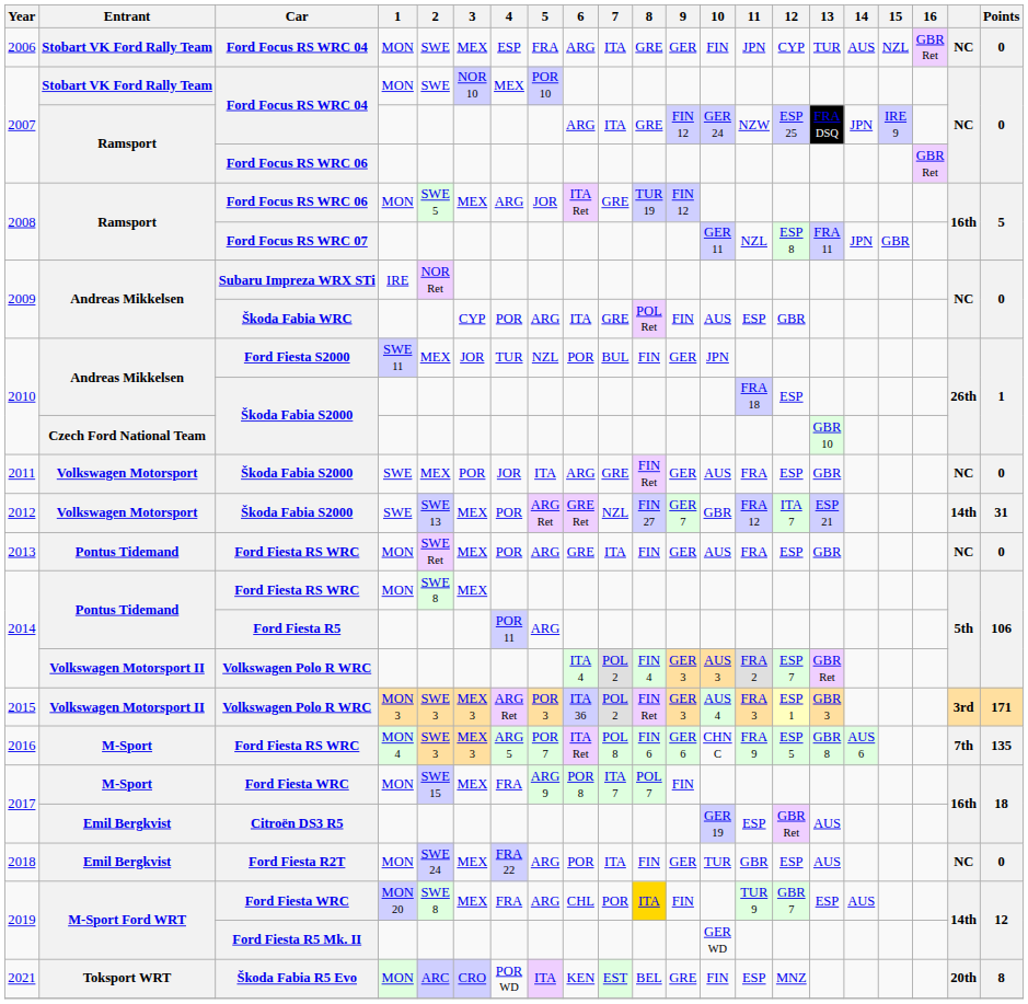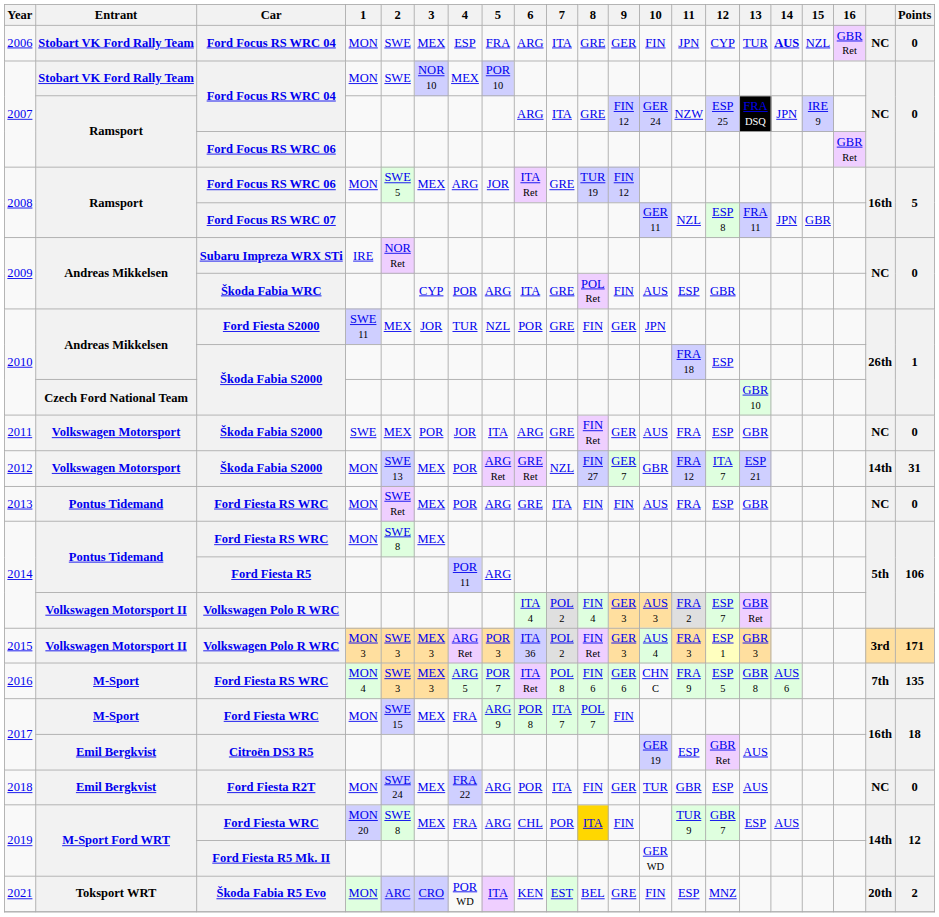 <table class="wikitable" style="text-align:center; font-size:90%">
 <tr>
 <th>Year</th>
 <th>Entrant</th>
 <th>Car</th>
 <th>1</th>
 <th>2</th>
 <th>3</th>
 <th>4</th>
 <th>5</th>
 <th>6</th>
 <th>7</th>
 <th>8</th>
 <th>9</th>
 <th>10</th>
 <th>11</th>
 <th>12</th>
 <th>13</th>
 <th>14</th>
 <th>15</th>
 <th>16</th>
 <th></th>
 <th>Points</th>
 </tr>
 <tr>
 <td><a href='#'>2006</a></td>
 <th><a href='#'>Stobart VK Ford Rally Team</a></th>
 <th><a href='#'>Ford Focus RS WRC 04</a></th>
 <td><a href='#'>MON</a></td>
 <td><a href='#'>SWE</a></td>
 <td><a href='#'>MEX</a></td>
 <td><a href='#'>ESP</a></td>
 <td><a href='#'>FRA</a></td>
 <td><a href='#'>ARG</a></td>
 <td><a href='#'>ITA</a></td>
 <td><a href='#'>GRE</a></td>
 <td><a href='#'>GER</a></td>
 <td><a href='#'>FIN</a></td>
 <td><a href='#'>JPN</a></td>
 <td><a href='#'>CYP</a></td>
 <td><a href='#'>TUR</a></td>
-<td><a href='#'>AUS</a></td>
+<td><strong><a href='#'>AUS</a></strong></td>
 <td><a href='#'>NZL</a></td>
 <td style="background:#EFCFFF;"><a href='#'>GBR</a><br><small>Ret</small></td>
 <th>NC</th>
 <th>0</th>
 </tr>
 <tr>
 <td rowspan="3"><a href='#'>2007</a></td>
 <th><a href='#'>Stobart VK Ford Rally Team</a></th>
 <th rowspan="2"><a href='#'>Ford Focus RS WRC 04</a></th>
 <td><a href='#'>MON</a></td>
 <td><a href='#'>SWE</a></td>
 <td style="background:#CFCFFF;"><a href='#'>NOR</a><br><small>10</small></td>
 <td><a href='#'>MEX</a></td>
 <td style="background:#CFCFFF;"><a href='#'>POR</a><br><small>10</small></td>
 <td></td>
 <td></td>
 <td></td>
 <td></td>
 <td></td>
 <td></td>
 <td></td>
 <td></td>
 <td></td>
 <td></td>
 <td></td>
 <th rowspan="3">NC</th>
 <th rowspan="3">0</th>
 </tr>
 <tr>
 <th rowspan="2">Ramsport</th>
 <td></td>
 <td></td>
 <td></td>
 <td></td>
 <td></td>
 <td><a href='#'>ARG</a></td>
 <td><a href='#'>ITA</a></td>
 <td><a href='#'>GRE</a></td>
 <td style="background:#CFCFFF;"><a href='#'>FIN</a><br><small>12</small></td>
 <td style="background:#CFCFFF;"><a href='#'>GER</a><br><small>24</small></td>
 <td><a href='#'>NZW</a></td>
 <td style="background:#CFCFFF;"><a href='#'>ESP</a><br><small>25</small></td>
 <td style="background:#000000; color:#ffffff"><a href='#'><span>FRA</span></a><br><small>DSQ</small></td>
 <td><a href='#'>JPN</a></td>
 <td style="background:#CFCFFF;"><a href='#'>IRE</a><br><small>9</small></td>
 <td></td>
 </tr>
 <tr>
 <th><a href='#'>Ford Focus RS WRC 06</a></th>
 <td></td>
 <td></td>
 <td></td>
 <td></td>
 <td></td>
 <td></td>
 <td></td>
 <td></td>
 <td></td>
 <td></td>
 <td></td>
 <td></td>
 <td></td>
 <td></td>
 <td></td>
 <td style="background:#EFCFFF;"><a href='#'>GBR</a><br><small>Ret</small></td>
 </tr>
 <tr>
 <td rowspan="2"><a href='#'>2008</a></td>
 <th rowspan="2">Ramsport</th>
 <th><a href='#'>Ford Focus RS WRC 06</a></th>
 <td><a href='#'>MON</a></td>
 <td style="background:#DFFFDF;"><a href='#'>SWE</a><br><small>5</small></td>
 <td><a href='#'>MEX</a></td>
 <td><a href='#'>ARG</a></td>
 <td><a href='#'>JOR</a></td>
 <td style="background:#EFCFFF;"><a href='#'>ITA</a><br><small>Ret</small></td>
 <td><a href='#'>GRE</a></td>
 <td style="background:#CFCFFF;"><a href='#'>TUR</a><br><small>19</small></td>
 <td style="background:#CFCFFF;"><a href='#'>FIN</a><br><small>12</small></td>
 <td></td>
 <td></td>
 <td></td>
 <td></td>
 <td></td>
 <td></td>
 <td></td>
 <th rowspan="2">16th</th>
 <th rowspan="2">5</th>
 </tr>
 <tr>
 <th><a href='#'>Ford Focus RS WRC 07</a></th>
 <td></td>
 <td></td>
 <td></td>
 <td></td>
 <td></td>
 <td></td>
 <td></td>
 <td></td>
 <td></td>
 <td style="background:#CFCFFF;"><a href='#'>GER</a><br><small>11</small></td>
 <td><a href='#'>NZL</a></td>
 <td style="background:#DFFFDF;"><a href='#'>ESP</a><br><small>8</small></td>
 <td style="background:#CFCFFF;"><a href='#'>FRA</a><br><small>11</small></td>
 <td><a href='#'>JPN</a></td>
 <td><a href='#'>GBR</a></td>
 <td></td>
 </tr>
 <tr>
 <td rowspan="2"><a href='#'>2009</a></td>
 <th rowspan="2">Andreas Mikkelsen</th>
 <th><a href='#'>Subaru Impreza WRX STi</a></th>
 <td><a href='#'>IRE</a></td>
 <td style="background:#EFCFFF;"><a href='#'>NOR</a><br><small>Ret</small></td>
 <td></td>
 <td></td>
 <td></td>
 <td></td>
 <td></td>
 <td></td>
 <td></td>
 <td></td>
 <td></td>
 <td></td>
 <td></td>
 <td></td>
 <td></td>
 <td></td>
 <th rowspan="2">NC</th>
 <th rowspan="2">0</th>
 </tr>
 <tr>
 <th><a href='#'>Škoda Fabia WRC</a></th>
 <td></td>
 <td></td>
 <td><a href='#'>CYP</a></td>
 <td><a href='#'>POR</a></td>
 <td><a href='#'>ARG</a></td>
 <td><a href='#'>ITA</a></td>
 <td><a href='#'>GRE</a></td>
 <td style="background:#EFCFFF;"><a href='#'>POL</a><br><small>Ret</small></td>
 <td><a href='#'>FIN</a></td>
 <td><a href='#'>AUS</a></td>
 <td><a href='#'>ESP</a></td>
 <td><a href='#'>GBR</a></td>
 <td></td>
 <td></td>
 <td></td>
 <td></td>
 </tr>
 <tr>
 <td rowspan="3"><a href='#'>2010</a></td>
 <th rowspan="2">Andreas Mikkelsen</th>
 <th><a href='#'>Ford Fiesta S2000</a></th>
 <td style="background:#CFCFFF;"><a href='#'>SWE</a><br><small>11</small></td>
 <td><a href='#'>MEX</a></td>
 <td><a href='#'>JOR</a></td>
 <td><a href='#'>TUR</a></td>
 <td><a href='#'>NZL</a></td>
 <td><a href='#'>POR</a></td>
-<td><a href='#'>BUL</a></td>
+<td><a href='#'>GRE</a></td>
 <td><a href='#'>FIN</a></td>
 <td><a href='#'>GER</a></td>
 <td><a href='#'>JPN</a></td>
 <td></td>
 <td></td>
 <td></td>
 <td></td>
 <td></td>
 <td></td>
 <th rowspan="3">26th</th>
 <th rowspan="3">1</th>
 </tr>
 <tr>
 <th rowspan="2"><a href='#'>Škoda Fabia S2000</a></th>
 <td></td>
 <td></td>
 <td></td>
 <td></td>
 <td></td>
 <td></td>
 <td></td>
 <td></td>
 <td></td>
 <td></td>
 <td style="background:#CFCFFF;"><a href='#'>FRA</a><br><small>18</small></td>
 <td><a href='#'>ESP</a></td>
 <td></td>
 <td></td>
 <td></td>
 <td></td>
 </tr>
 <tr>
 <th>Czech Ford National Team</th>
 <td></td>
 <td></td>
 <td></td>
 <td></td>
 <td></td>
 <td></td>
 <td></td>
 <td></td>
 <td></td>
 <td></td>
 <td></td>
 <td></td>
 <td style="background:#DFFFDF;"><a href='#'>GBR</a><br><small>10</small></td>
 <td></td>
 <td></td>
 <td></td>
 </tr>
 <tr>
 <td><a href='#'>2011</a></td>
 <th><a href='#'>Volkswagen Motorsport</a></th>
 <th><a href='#'>Škoda Fabia S2000</a></th>
 <td><a href='#'>SWE</a></td>
 <td><a href='#'>MEX</a></td>
 <td><a href='#'>POR</a></td>
 <td><a href='#'>JOR</a></td>
 <td><a href='#'>ITA</a></td>
 <td><a href='#'>ARG</a></td>
 <td><a href='#'>GRE</a></td>
 <td style="background:#EFCFFF;"><a href='#'>FIN</a><br><small>Ret</small></td>
 <td><a href='#'>GER</a></td>
 <td><a href='#'>AUS</a></td>
 <td><a href='#'>FRA</a></td>
 <td><a href='#'>ESP</a></td>
 <td><a href='#'>GBR</a></td>
 <td></td>
 <td></td>
 <td></td>
 <th>NC</th>
 <th>0</th>
 </tr>
 <tr>
 <td><a href='#'>2012</a></td>
 <th><a href='#'>Volkswagen Motorsport</a></th>
 <th><a href='#'>Škoda Fabia S2000</a></th>
-<td><a href='#'>SWE</a></td>
+<td><a href='#'>MON</a></td>
 <td style="background:#CFCFFF;"><a href='#'>SWE</a><br><small>13</small></td>
 <td><a href='#'>MEX</a></td>
 <td><a href='#'>POR</a></td>
 <td style="background:#EFCFFF;"><a href='#'>ARG</a><br><small>Ret</small></td>
 <td style="background:#EFCFFF;"><a href='#'>GRE</a><br><small>Ret</small></td>
 <td><a href='#'>NZL</a></td>
 <td style="background:#CFCFFF;"><a href='#'>FIN</a><br><small>27</small></td>
 <td style="background:#DFFFDF;"><a href='#'>GER</a><br><small>7</small></td>
 <td><a href='#'>GBR</a></td>
 <td style="background:#CFCFFF;"><a href='#'>FRA</a><br><small>12</small></td>
 <td style="background:#DFFFDF;"><a href='#'>ITA</a><br><small>7</small></td>
 <td style="background:#CFCFFF;"><a href='#'>ESP</a><br><small>21</small></td>
 <td></td>
 <td></td>
 <td></td>
 <th>14th</th>
 <th>31</th>
 </tr>
 <tr>
 <td><a href='#'>2013</a></td>
 <th><a href='#'>Pontus Tidemand</a></th>
 <th><a href='#'>Ford Fiesta RS WRC</a></th>
 <td><a href='#'>MON</a></td>
 <td style="background:#EFCFFF;"><a href='#'>SWE</a><br><small>Ret</small></td>
 <td><a href='#'>MEX</a></td>
 <td><a href='#'>POR</a></td>
 <td><a href='#'>ARG</a></td>
 <td><a href='#'>GRE</a></td>
 <td><a href='#'>ITA</a></td>
 <td><a href='#'>FIN</a></td>
-<td><a href='#'>GER</a></td>
+<td><a href='#'>FIN</a></td>
 <td><a href='#'>AUS</a></td>
 <td><a href='#'>FRA</a></td>
 <td><a href='#'>ESP</a></td>
 <td><a href='#'>GBR</a></td>
 <td></td>
 <td></td>
 <td></td>
 <th>NC</th>
 <th>0</th>
 </tr>
 <tr>
 <td rowspan=3><a href='#'>2014</a></td>
 <th rowspan=2><a href='#'>Pontus Tidemand</a></th>
 <th><a href='#'>Ford Fiesta RS WRC</a></th>
 <td><a href='#'>MON</a></td>
 <td style="background:#DFFFDF;"><a href='#'>SWE</a><br><small>8</small></td>
 <td><a href='#'>MEX</a></td>
 <td></td>
 <td></td>
 <td></td>
 <td></td>
 <td></td>
 <td></td>
 <td></td>
 <td></td>
 <td></td>
 <td></td>
 <td></td>
 <td></td>
 <td></td>
 <th rowspan=3>5th</th>
 <th rowspan=3>106</th>
 </tr>
 <tr>
 <th><a href='#'>Ford Fiesta R5</a></th>
 <td></td>
 <td></td>
 <td></td>
 <td style="background:#CFCFFF;"><a href='#'>POR</a><br><small>11</small></td>
 <td><a href='#'>ARG</a></td>
 <td></td>
 <td></td>
 <td></td>
 <td></td>
 <td></td>
 <td></td>
 <td></td>
 <td></td>
 <td></td>
 <td></td>
 <td></td>
 </tr>
 <tr>
 <th><a href='#'>Volkswagen Motorsport II</a></th>
 <th><a href='#'>Volkswagen Polo R WRC</a></th>
 <td></td>
 <td></td>
 <td></td>
 <td></td>
 <td></td>
 <td style="background:#DFFFDF;"><a href='#'>ITA</a><br><small>4</small></td>
 <td style="background:#DFDFDF;"><a href='#'>POL</a><br><small>2</small></td>
 <td style="background:#DFFFDF;"><a href='#'>FIN</a><br><small>4</small></td>
 <td style="background:#FFDF9F;"><a href='#'>GER</a><br><small>3</small></td>
 <td style="background:#FFDF9F;"><a href='#'>AUS</a><br><small>3</small></td>
 <td style="background:#DFDFDF;"><a href='#'>FRA</a><br><small>2</small></td>
 <td style="background:#DFFFDF;"><a href='#'>ESP</a><br><small>7</small></td>
 <td style="background:#EFCFFF;"><a href='#'>GBR</a><br><small>Ret</small></td>
 <td></td>
 <td></td>
 <td></td>
 </tr>
 <tr>
 <td><a href='#'>2015</a></td>
 <th><a href='#'>Volkswagen Motorsport II</a></th>
 <th><a href='#'>Volkswagen Polo R WRC</a></th>
 <td style="background:#FFDF9F;"><a href='#'>MON</a><br><small>3</small></td>
 <td style="background:#FFDF9F;"><a href='#'>SWE</a><br><small>3</small></td>
 <td style="background:#FFDF9F;"><a href='#'>MEX</a><br><small>3</small></td>
 <td style="background:#EFCFFF;"><a href='#'>ARG</a><br><small>Ret</small></td>
 <td style="background:#FFDF9F;"><a href='#'>POR</a><br><small>3</small></td>
 <td style="background:#CFCFFF;"><a href='#'>ITA</a><br><small>36</small></td>
 <td style="background:#DFDFDF;"><a href='#'>POL</a><br><small>2</small></td>
 <td style="background:#EFCFFF;"><a href='#'>FIN</a><br><small>Ret</small></td>
 <td style="background:#FFDF9F;"><a href='#'>GER</a><br><small>3</small></td>
 <td style="background:#DFFFDF;"><a href='#'>AUS</a><br><small>4</small></td>
 <td style="background:#FFDF9F;"><a href='#'>FRA</a><br><small>3</small></td>
 <td style="background:#FFFFBF;"><a href='#'>ESP</a><br><small>1</small></td>
 <td style="background:#FFDF9F;"><a href='#'>GBR</a><br><small>3</small></td>
 <td></td>
 <td></td>
 <td></td>
 <th style="background:#FFDF9F;">3rd</th>
 <th style="background:#FFDF9F;">171</th>
 </tr>
 <tr>
 <td><a href='#'>2016</a></td>
 <th><a href='#'>M-Sport</a></th>
 <th><a href='#'>Ford Fiesta RS WRC</a></th>
 <td style="background:#DFFFDF;"><a href='#'>MON</a><br><small>4</small></td>
 <td style="background:#FFDF9F;"><a href='#'>SWE</a><br><small>3</small></td>
 <td style="background:#FFDF9F;"><a href='#'>MEX</a><br><small>3</small></td>
 <td style="background:#DFFFDF;"><a href='#'>ARG</a><br><small>5</small></td>
 <td style="background:#DFFFDF;"><a href='#'>POR</a><br><small>7</small></td>
 <td style="background:#EFCFFF;"><a href='#'>ITA</a><br><small>Ret</small></td>
 <td style="background:#DFFFDF;"><a href='#'>POL</a><br><small>8</small></td>
 <td style="background:#DFFFDF;"><a href='#'>FIN</a><br><small>6</small></td>
 <td style="background:#DFFFDF;"><a href='#'>GER</a><br><small>6</small></td>
 <td><a href='#'>CHN</a><br><small>C</small></td>
 <td style="background:#DFFFDF;"><a href='#'>FRA</a><br><small>9</small></td>
 <td style="background:#DFFFDF;"><a href='#'>ESP</a><br><small>5</small></td>
 <td style="background:#DFFFDF;"><a href='#'>GBR</a><br><small>8</small></td>
 <td style="background:#DFFFDF;"><a href='#'>AUS</a><br><small>6</small></td>
 <td></td>
 <td></td>
 <th>7th</th>
 <th>135</th>
 </tr>
 <tr>
 <td rowspan=2><a href='#'>2017</a></td>
 <th><a href='#'>M-Sport</a></th>
 <th><a href='#'>Ford Fiesta WRC</a></th>
 <td><a href='#'>MON</a></td>
 <td style="background:#CFCFFF;"><a href='#'>SWE</a><br><small>15</small></td>
 <td><a href='#'>MEX</a></td>
 <td><a href='#'>FRA</a></td>
 <td style="background:#DFFFDF;"><a href='#'>ARG</a><br><small>9</small></td>
 <td style="background:#DFFFDF;"><a href='#'>POR</a><br><small>8</small></td>
 <td style="background:#DFFFDF;"><a href='#'>ITA</a><br><small>7</small></td>
 <td style="background:#DFFFDF;"><a href='#'>POL</a><br><small>7</small></td>
 <td><a href='#'>FIN</a></td>
 <td></td>
 <td></td>
 <td></td>
 <td></td>
 <td></td>
 <td></td>
 <td></td>
 <th rowspan=2>16th</th>
 <th rowspan=2>18</th>
 </tr>
 <tr>
 <th><a href='#'>Emil Bergkvist</a></th>
 <th><a href='#'>Citroën DS3 R5</a></th>
 <td></td>
 <td></td>
 <td></td>
 <td></td>
 <td></td>
 <td></td>
 <td></td>
 <td></td>
 <td></td>
 <td style="background:#CFCFFF;"><a href='#'>GER</a><br><small>19</small></td>
 <td><a href='#'>ESP</a></td>
 <td style="background:#EFCFFF;"><a href='#'>GBR</a><br><small>Ret</small></td>
 <td><a href='#'>AUS</a></td>
 <td></td>
 <td></td>
 <td></td>
 </tr>
 <tr>
 <td><a href='#'>2018</a></td>
 <th><a href='#'>Emil Bergkvist</a></th>
 <th><a href='#'>Ford Fiesta R2T</a></th>
 <td><a href='#'>MON</a></td>
 <td style="background:#CFCFFF;"><a href='#'>SWE</a><br><small>24</small></td>
 <td><a href='#'>MEX</a></td>
 <td style="background:#CFCFFF;"><a href='#'>FRA</a><br><small>22</small></td>
 <td><a href='#'>ARG</a></td>
 <td><a href='#'>POR</a></td>
 <td><a href='#'>ITA</a></td>
 <td><a href='#'>FIN</a></td>
 <td><a href='#'>GER</a></td>
 <td><a href='#'>TUR</a></td>
 <td><a href='#'>GBR</a></td>
 <td><a href='#'>ESP</a></td>
 <td><a href='#'>AUS</a></td>
 <td></td>
 <td></td>
 <td></td>
 <th>NC</th>
 <th>0</th>
 </tr>
 <tr>
 <td rowspan="2"><a href='#'>2019</a></td>
 <th rowspan="2"><a href='#'>M-Sport Ford WRT</a></th>
 <th><a href='#'>Ford Fiesta WRC</a></th>
 <td style="background:#CFCFFF;"><a href='#'>MON</a><br><small>20</small></td>
 <td style="background:#dfffdf;"><a href='#'>SWE</a><br><small>8</small></td>
 <td><a href='#'>MEX</a></td>
 <td><a href='#'>FRA</a></td>
 <td><a href='#'>ARG</a></td>
 <td><a href='#'>CHL</a></td>
 <td><a href='#'>POR</a></td>
 <td style="background: gold;"><a href='#'>ITA</a></td>
 <td><a href='#'>FIN</a></td>
 <td></td>
 <td style="background:#dfffdf;"><a href='#'>TUR</a><br><small>9</small></td>
 <td style="background:#dfffdf;"><a href='#'>GBR</a><br><small>7</small></td>
 <td><a href='#'>ESP</a></td>
 <td><a href='#'>AUS</a><br></td>
 <td></td>
 <td></td>
 <th rowspan="2">14th</th>
 <th rowspan="2">12</th>
 </tr>
 <tr>
 <th><a href='#'>Ford Fiesta R5 Mk. II</a></th>
 <td></td>
 <td></td>
 <td></td>
 <td></td>
 <td></td>
 <td></td>
 <td></td>
 <td></td>
 <td></td>
 <td><a href='#'>GER</a><br><small>WD</small></td>
 <td></td>
 <td></td>
 <td></td>
 <td></td>
 <td></td>
 <td></td>
 </tr>
 <tr>
 <td><a href='#'>2021</a></td>
 <th>Toksport WRT</th>
 <th><a href='#'>Škoda Fabia R5 Evo</a></th>
 <td style="background:#DFFFDF;"><a href='#'>MON</a><br></td>
 <td style="background:#CFCFFF;"><a href='#'>ARC</a><br></td>
 <td style="background:#CFCFFF;"><a href='#'>CRO</a><br></td>
 <td><a href='#'>POR</a><br><small>WD</small></td>
 <td style="background:#EFCFFF;"><a href='#'>ITA</a><br></td>
 <td><a href='#'>KEN</a><br></td>
 <td style="background:#DFFFDF;"><a href='#'>EST</a><br></td>
 <td><a href='#'>BEL</a></td>
 <td><a href='#'>GRE</a></td>
 <td><a href='#'>FIN</a></td>
 <td><a href='#'>ESP</a></td>
 <td><a href='#'>MNZ</a></td>
 <td></td>
 <td></td>
 <td></td>
 <td></td>
 <th>20th</th>
-<th>8</th>
+<th>2</th>
 </tr>
 <tr>
 </tr>
 </table>
